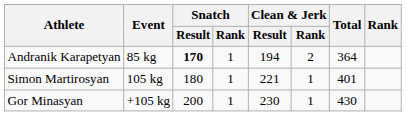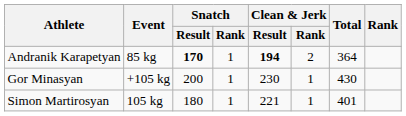 <table class="wikitable" style="font-size:90%">
 <tr>
 <th rowspan="2">Athlete</th>
 <th rowspan="2">Event</th>
 <th colspan="2">Snatch</th>
 <th colspan="2">Clean & Jerk</th>
 <th rowspan="2">Total</th>
 <th rowspan="2">Rank</th>
 </tr>
 <tr style="font-size:95%">
 <th>Result</th>
 <th>Rank</th>
 <th>Result</th>
 <th>Rank</th>
 </tr>
 <tr align=center>
 <td align=left>Andranik Karapetyan</td>
 <td align=left>85 kg</td>
 <td><strong>170</strong></td>
 <td>1</td>
-<td>194</td>
+<td><strong>194</strong></td>
 <td>2</td>
 <td>364</td>
+<td></td>
+</tr>
+<tr align=center>
+<td align=left>Gor Minasyan</td>
+<td align=left>+105 kg</td>
+<td>200</td>
+<td>1</td>
+<td>230</td>
+<td>1</td>
+<td>430</td>
 <td></td>
 </tr>
 <tr align=center>
 <td align=left>Simon Martirosyan</td>
 <td align=left>105 kg</td>
 <td>180</td>
 <td>1</td>
 <td>221</td>
 <td>1</td>
 <td>401</td>
 <td></td>
 </tr>
-<tr align=center>
-<td align=left>Gor Minasyan</td>
-<td align=left>+105 kg</td>
-<td>200</td>
-<td>1</td>
-<td>230</td>
-<td>1</td>
-<td>430</td>
-<td></td>
-</tr>
 </table>
